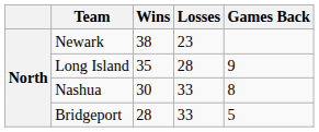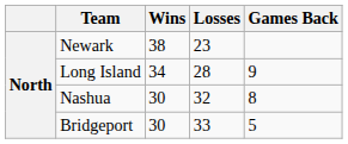 <table class="wikitable">
 <tr>
 <th></th>
 <th>Team</th>
 <th>Wins</th>
 <th>Losses</th>
 <th>Games Back</th>
 </tr>
 <tr>
 <th rowspan="4">North</th>
 <td>Newark</td>
 <td>38</td>
 <td>23</td>
 <td> </td>
 </tr>
 <tr>
 <td>Long Island</td>
-<td>35</td>
+<td>34</td>
 <td>28</td>
 <td>9</td>
 </tr>
 <tr>
 <td>Nashua</td>
 <td>30</td>
-<td>33</td>
+<td>32</td>
 <td>8</td>
 </tr>
 <tr>
 <td>Bridgeport</td>
-<td>28</td>
+<td>30</td>
 <td>33</td>
 <td>5</td>
 </tr>
 </table>
